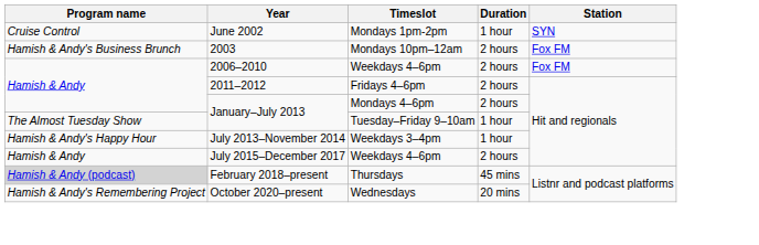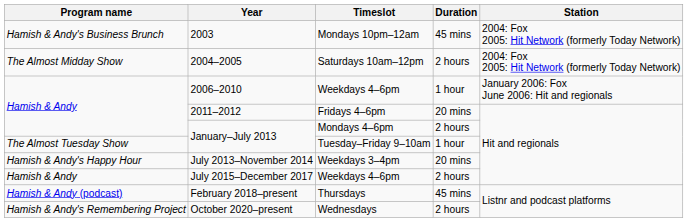 <table class="wikitable">
 <tr>
 <th>Program name</th>
 <th>Year</th>
 <th>Timeslot</th>
 <th>Duration</th>
 <th>Station</th>
 </tr>
 <tr>
-<td><em>Cruise Control</em></td>
-<td>June 2002</td>
-<td>Mondays 1pm-2pm</td>
-<td>1 hour</td>
-<td><a href='#'>SYN</a></td>
-</tr>
-<tr>
 <td><em>Hamish & Andy's Business Brunch</em></td>
 <td>2003</td>
 <td>Mondays 10pm–12am</td>
+<td>45 mins</td>
+<td>2004: Fox<br>2005: <a href='#'>Hit Network</a> (formerly Today Network)</td>
+</tr>
+<tr>
+<td><em>The Almost Midday Show</em></td>
+<td>2004–2005</td>
+<td>Saturdays 10am–12pm</td>
 <td>2 hours</td>
-<td><a href='#'>Fox FM</a></td>
+<td>2004: Fox<br>2005: <a href='#'>Hit Network</a> (formerly Today Network)</td>
 </tr>
 <tr>
 <td rowspan="3"><em><a href='#'>Hamish & Andy</a></em></td>
 <td>2006–2010</td>
 <td>Weekdays 4–6pm</td>
-<td>2 hours</td>
-<td><a href='#'>Fox FM</a></td>
+<td>1 hour</td>
+<td>January 2006: Fox<br>June 2006: Hit and regionals</td>
 </tr>
 <tr>
 <td>2011–2012</td>
 <td>Fridays 4–6pm</td>
-<td>2 hours</td>
+<td>20 mins</td>
 <td rowspan="5">Hit and regionals</td>
 </tr>
 <tr>
 <td rowspan="2">January–July 2013</td>
 <td>Mondays 4–6pm</td>
 <td>2 hours</td>
 </tr>
 <tr>
 <td><em>The Almost Tuesday Show</em></td>
 <td>Tuesday–Friday 9–10am</td>
 <td>1 hour</td>
 </tr>
 <tr>
 <td><em>Hamish & Andy's Happy Hour</em></td>
 <td>July 2013–November 2014</td>
 <td>Weekdays 3–4pm</td>
-<td>1 hour</td>
+<td>20 mins</td>
 </tr>
 <tr>
 <td><em>Hamish & Andy</em></td>
 <td>July 2015–December 2017</td>
 <td>Weekdays 4–6pm</td>
 <td>2 hours</td>
 </tr>
 <tr>
-<td style="background: lightgrey;"><a href='#'><em>Hamish & Andy</em> (podcast)</a></td>
+<td><a href='#'><em>Hamish & Andy</em> (podcast)</a></td>
 <td>February 2018–present</td>
 <td>Thursdays</td>
 <td>45 mins</td>
 <td rowspan="2">Listnr and podcast platforms</td>
 </tr>
 <tr>
 <td><em>Hamish & Andy's Remembering Project</em></td>
 <td>October 2020–present</td>
 <td>Wednesdays</td>
-<td>20 mins</td>
+<td>2 hours</td>
 </tr>
 </table>
